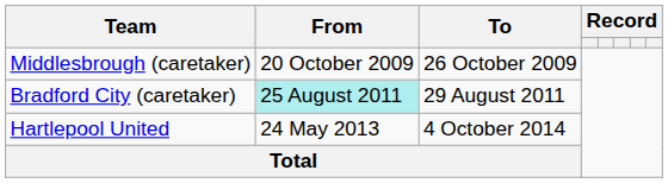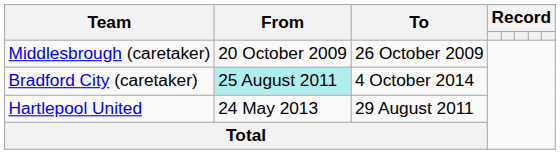 <table class=wikitable style="text-align: center">
 <tr>
 <th rowspan=2>Team</th>
 <th rowspan=2>From</th>
 <th rowspan=2>To</th>
 <th colspan=5>Record</th>
 </tr>
 <tr>
 <th></th>
 <th></th>
 <th></th>
 <th></th>
 <th></th>
 </tr>
 <tr>
 <td align=left><a href='#'>Middlesbrough</a> (caretaker)</td>
 <td align=left>20 October 2009</td>
 <td align=left>26 October 2009<br></td>
 </tr>
 <tr>
 <td align=left><a href='#'>Bradford City</a> (caretaker)</td>
 <td align=left style="background: paleturquoise;">25 August 2011</td>
-<td align=left>29 August 2011<br></td>
+<td align=left>4 October 2014<br></td>
 </tr>
 <tr>
 <td align=left><a href='#'>Hartlepool United</a></td>
 <td align=left>24 May 2013</td>
-<td align=left>4 October 2014<br></td>
+<td align=left>29 August 2011<br></td>
 </tr>
 <tr>
 <th colspan=3>Total<br></th>
 </tr>
 </table>
